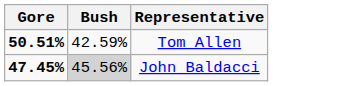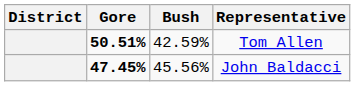 <table class=wikitable>
 <tr>
+<th>District</th>
 <th>Gore</th>
 <th>Bush</th>
 <th>Representative</th>
 </tr>
 <tr align=center>
+<th></th>
 <td><strong>50.51%</strong></td>
 <td>42.59%</td>
 <td><a href='#'>Tom Allen</a></td>
 </tr>
 <tr align=center>
+<th></th>
 <td><strong>47.45%</strong></td>
-<td style="background: lightgrey;">45.56%</td>
+<td>45.56%</td>
 <td><a href='#'>John Baldacci</a></td>
 </tr>
 </table>
